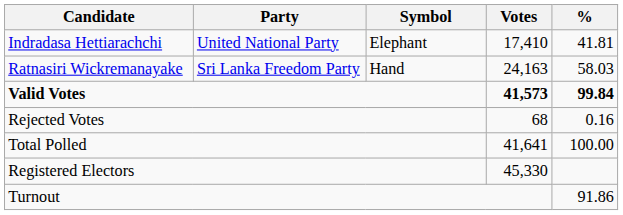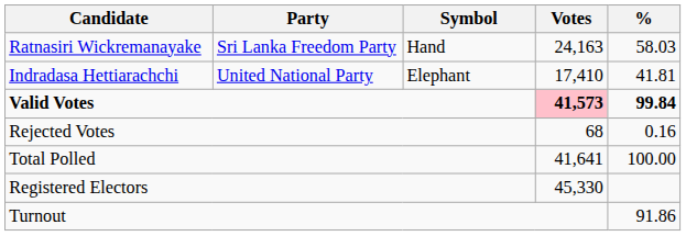 <table class="wikitable" border="1" style="text-align:right;">
 <tr>
 <th align=left width="190">Candidate</th>
 <th align=left width="180">Party</th>
 <th align=left width="120">Symbol</th>
 <th align=left width="60">Votes</th>
 <th align=left width="60">%</th>
 </tr>
 <tr>
+<td align=left><a href='#'>Ratnasiri Wickremanayake</a></td>
+<td align=left><a href='#'>Sri Lanka Freedom Party</a></td>
+<td align=left>Hand</td>
+<td align=right>24,163</td>
+<td align=right>58.03</td>
+</tr>
+<tr>
 <td align=left><a href='#'>Indradasa Hettiarachchi</a></td>
 <td align=left><a href='#'>United National Party</a></td>
 <td align=left>Elephant</td>
 <td align=right>17,410</td>
 <td align=right>41.81</td>
 </tr>
 <tr>
-<td align=left><a href='#'>Ratnasiri Wickremanayake</a></td>
-<td align=left><a href='#'>Sri Lanka Freedom Party</a></td>
-<td align=left>Hand</td>
-<td align=right>24,163</td>
-<td align=right>58.03</td>
-</tr>
-<tr>
 <td align=left colspan=3><strong>Valid Votes</strong></td>
-<td align=right><strong>41,573</strong></td>
+<td align=right style="background: pink;"><strong>41,573</strong></td>
 <td align=right><strong>99.84</strong></td>
 </tr>
 <tr>
 <td align=left colspan=3>Rejected Votes</td>
 <td align=right>68</td>
 <td align=right>0.16</td>
 </tr>
 <tr>
 <td align=left colspan=3>Total Polled</td>
 <td align=right>41,641</td>
 <td align=right>100.00</td>
 </tr>
 <tr>
 <td align=left colspan=3>Registered Electors</td>
 <td align=right>45,330</td>
 <td></td>
 </tr>
 <tr>
 <td align=left colspan=4>Turnout</td>
 <td align=right>91.86</td>
 </tr>
 </table>
